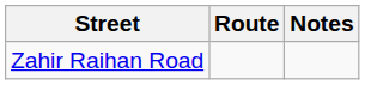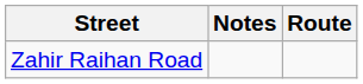 <table class="wikitable">
 <tr>
 <th>Street</th>
+<th>Notes</th>
 <th>Route</th>
-<th>Notes</th>
 </tr>
 <tr>
 <td><a href='#'>Zahir Raihan Road</a></td>
 <td></td>
 <td></td>
 </tr>
 </table>
